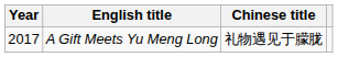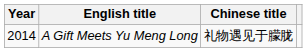 <table class="wikitable sortable">
 <tr>
 <th>Year</th>
 <th>English title</th>
 <th>Chinese title</th>
 <th class="unsortable"></th>
 </tr>
 <tr>
-<td>2017</td>
+<td>2014</td>
 <td><em>A Gift Meets Yu Meng Long</em></td>
 <td>礼物遇见于朦胧</td>
 <td></td>
 </tr>
 </table>
